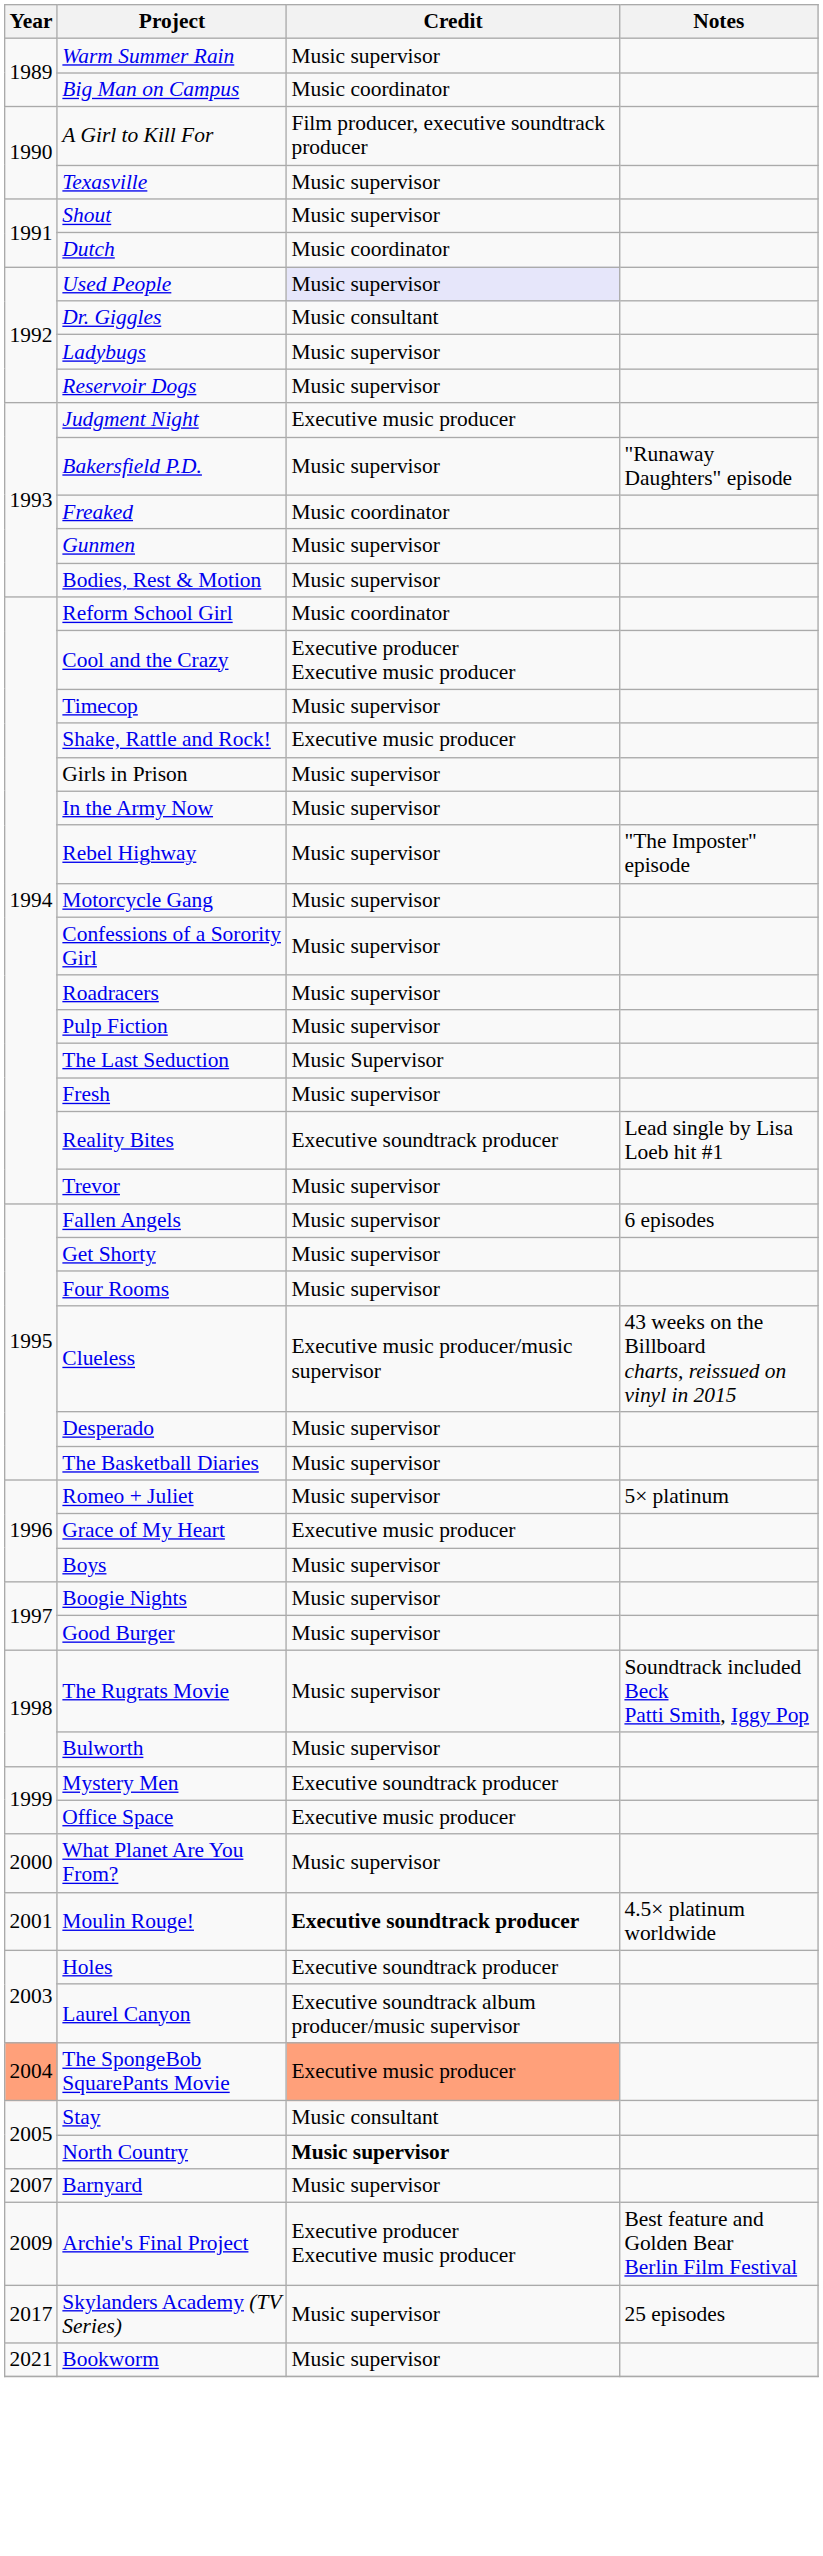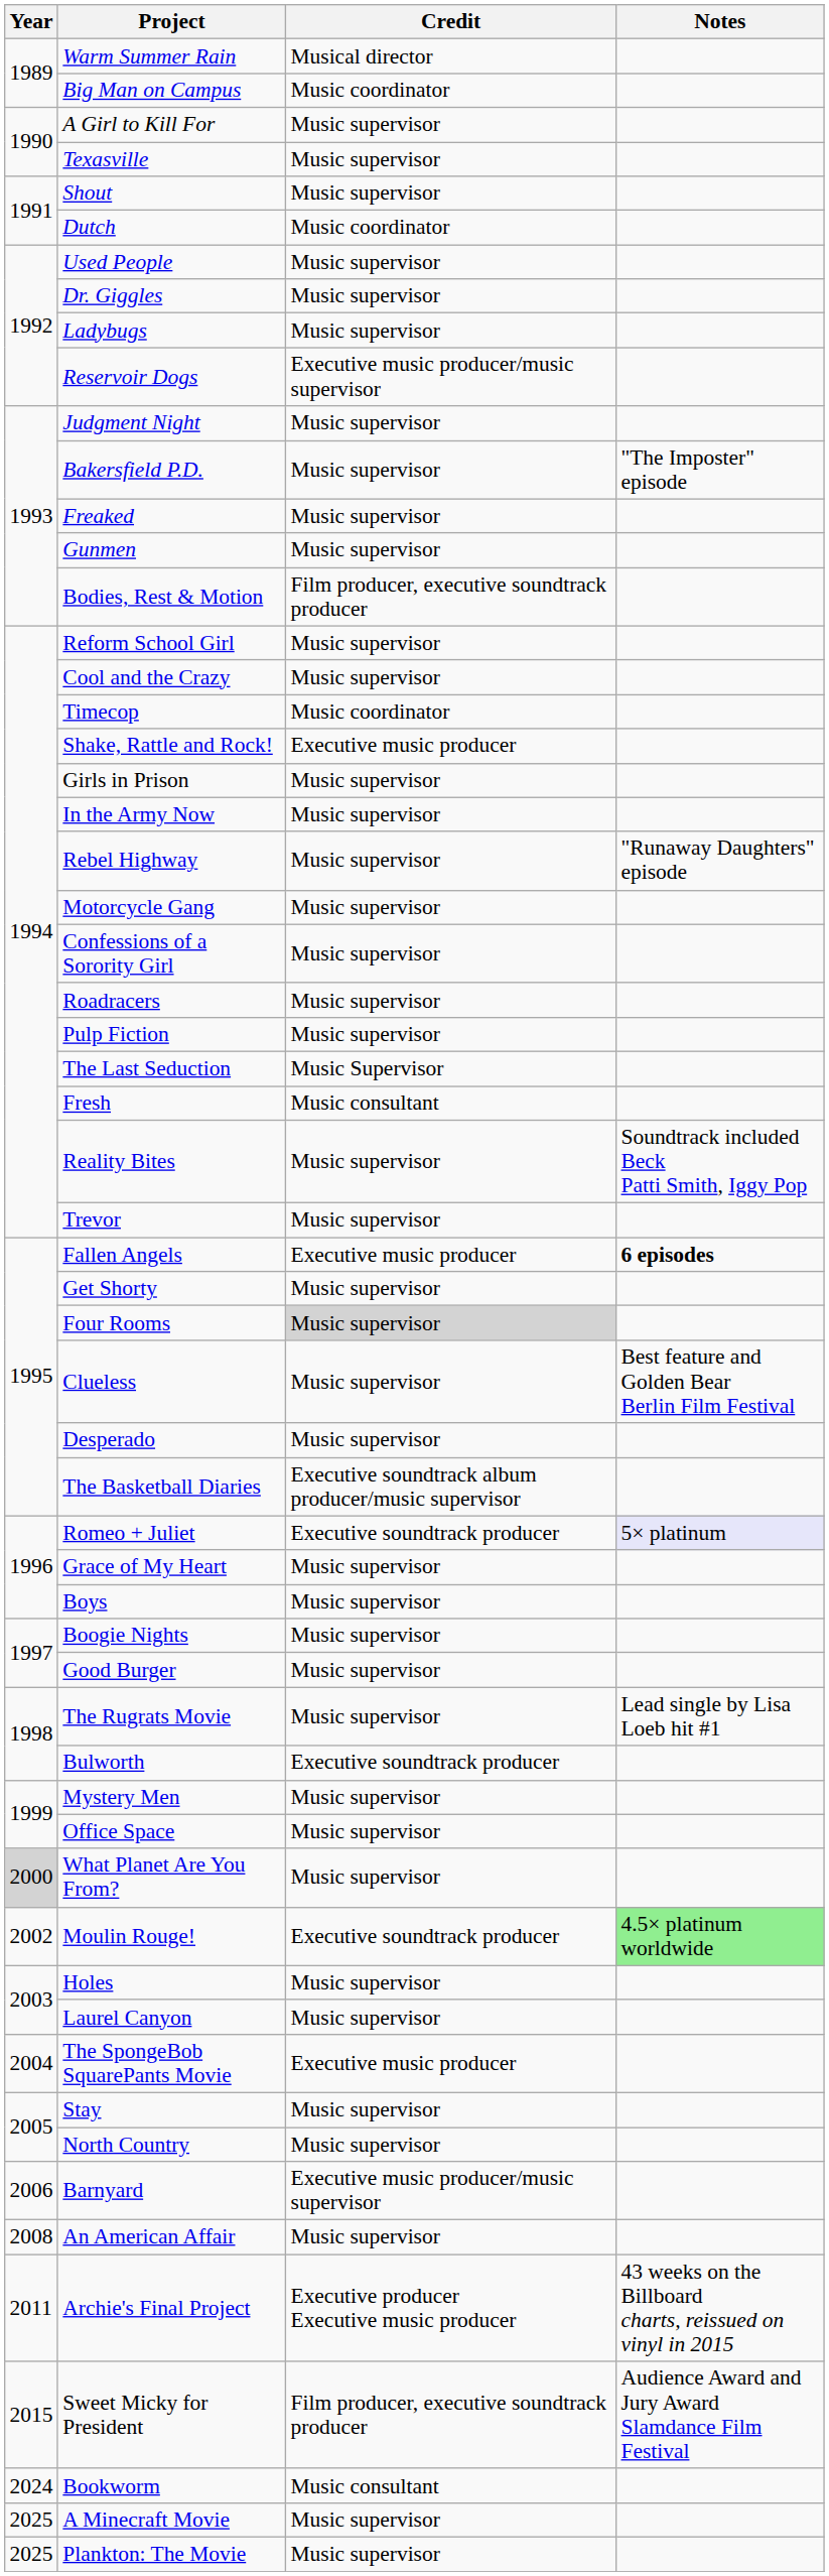 <table class="wikitable sortable">
 <tr>
 <th>Year</th>
 <th>Project</th>
 <th>Credit</th>
 <th>Notes</th>
 </tr>
 <tr>
 <td rowspan="2">1989</td>
 <td><em><a href='#'>Warm Summer Rain</a></em></td>
-<td>Music supervisor</td>
+<td>Musical director</td>
 <td></td>
 </tr>
 <tr>
 <td><em><a href='#'>Big Man on Campus</a></em></td>
 <td>Music coordinator</td>
 <td></td>
 </tr>
 <tr>
 <td rowspan="2">1990</td>
 <td><em>A Girl to Kill For</em></td>
-<td>Film producer, executive soundtrack producer</td>
+<td>Music supervisor</td>
 <td></td>
 </tr>
 <tr>
 <td><em><a href='#'>Texasville</a></em></td>
 <td>Music supervisor</td>
 <td></td>
 </tr>
 <tr>
 <td rowspan="2">1991</td>
 <td><em><a href='#'>Shout</a></em></td>
 <td>Music supervisor</td>
 <td></td>
 </tr>
 <tr>
 <td><em><a href='#'>Dutch</a></em></td>
 <td>Music coordinator</td>
 <td></td>
 </tr>
 <tr>
 <td rowspan="4">1992</td>
 <td><em><a href='#'>Used People</a></em></td>
-<td style="background: lavender;">Music supervisor</td>
+<td>Music supervisor</td>
 <td></td>
 </tr>
 <tr>
 <td><em><a href='#'>Dr. Giggles</a></em></td>
-<td>Music consultant</td>
+<td>Music supervisor</td>
 <td></td>
 </tr>
 <tr>
 <td><em><a href='#'>Ladybugs</a></em></td>
 <td>Music supervisor</td>
 <td></td>
 </tr>
 <tr>
 <td><em><a href='#'>Reservoir Dogs</a></em></td>
-<td>Music supervisor</td>
+<td>Executive music producer/music supervisor</td>
 <td></td>
 </tr>
 <tr>
 <td rowspan="5">1993</td>
 <td><em><a href='#'>Judgment Night</a></em></td>
-<td>Executive music producer</td>
+<td>Music supervisor</td>
 <td></td>
 </tr>
 <tr>
 <td><em><a href='#'>Bakersfield P.D.</a></em></td>
 <td>Music supervisor</td>
-<td>"Runaway Daughters" episode</td>
+<td>"The Imposter" episode</td>
 </tr>
 <tr>
 <td><em><a href='#'>Freaked</a></em></td>
-<td>Music coordinator</td>
+<td>Music supervisor</td>
 <td></td>
 </tr>
 <tr>
 <td><em><a href='#'>Gunmen</a><strong></td>
 <td>Music supervisor</td>
 <td></td>
 </tr>
 <tr>
 <td></em><a href='#'>Bodies, Rest & Motion</a><em></td>
-<td>Music supervisor</td>
+<td>Film producer, executive soundtrack producer</td>
 <td></td>
 </tr>
 <tr>
 <td rowspan="15">1994</td>
 <td></em><a href='#'>Reform School Girl</a><em></td>
-<td>Music coordinator</td>
+<td>Music supervisor</td>
 <td></td>
 </tr>
 <tr>
 <td></em><a href='#'>Cool and the Crazy</a><em></td>
-<td>Executive producer<br>Executive music producer</td>
+<td>Music supervisor</td>
 <td></td>
 </tr>
 <tr>
 <td></em><a href='#'>Timecop</a><em></td>
-<td>Music supervisor</td>
+<td>Music coordinator</td>
 <td></td>
 </tr>
 <tr>
 <td></em><a href='#'>Shake, Rattle and Rock!</a><em></td>
 <td>Executive music producer</td>
 <td></td>
 </tr>
 <tr>
 <td></em>Girls in Prison<em></td>
 <td>Music supervisor</td>
 <td></td>
 </tr>
 <tr>
 <td></em><a href='#'>In the Army Now</a><em></td>
 <td>Music supervisor</td>
 <td></td>
 </tr>
 <tr>
 <td></em><a href='#'>Rebel Highway</a><em></td>
 <td>Music supervisor</td>
-<td>"The Imposter" episode</td>
+<td>"Runaway Daughters" episode</td>
 </tr>
 <tr>
 <td></em><a href='#'>Motorcycle Gang</a><em></td>
 <td>Music supervisor</td>
 <td></td>
 </tr>
 <tr>
 <td></em><a href='#'>Confessions of a Sorority Girl</a><em></td>
 <td>Music supervisor</td>
 <td></td>
 </tr>
 <tr>
 <td></em><a href='#'>Roadracers</a><em></td>
 <td>Music supervisor</td>
 <td></td>
 </tr>
 <tr>
 <td></em><a href='#'>Pulp Fiction</a><em></td>
 <td>Music supervisor</td>
 <td></td>
 </tr>
 <tr>
 <td></em><a href='#'>The Last Seduction</a><em></td>
 <td>Music Supervisor</td>
 <td></td>
 </tr>
 <tr>
 <td></em><a href='#'>Fresh</a><em></td>
-<td>Music supervisor</td>
+<td>Music consultant</td>
 <td></td>
 </tr>
 <tr>
 <td></em><a href='#'>Reality Bites</a><em></td>
-<td>Executive soundtrack producer</td>
-<td>Lead single by Lisa<br>Loeb hit #1</td>
+<td>Music supervisor</td>
+<td>Soundtrack included <a href='#'>Beck</a><br><a href='#'>Patti Smith</a>, <a href='#'>Iggy Pop</a></td>
 </tr>
 <tr>
 <td></em><a href='#'>Trevor</a><em></td>
 <td>Music supervisor</td>
 <td></td>
 </tr>
 <tr>
 <td rowspan="6">1995</td>
 <td></em><a href='#'>Fallen Angels</a><em></td>
-<td>Music supervisor</td>
-<td>6 episodes</td>
+<td>Executive music producer</td>
+<td><strong>6 episodes</strong></td>
 </tr>
 <tr>
 <td></em><a href='#'>Get Shorty</a><em></td>
 <td>Music supervisor</td>
 <td></td>
 </tr>
 <tr>
 <td></em><a href='#'>Four Rooms</a><em></td>
-<td>Music supervisor</td>
+<td style="background: lightgrey;">Music supervisor</td>
 <td></td>
 </tr>
 <tr>
 <td></em><a href='#'>Clueless</a><em></td>
-<td>Executive music producer/music supervisor</td>
-<td>43 weeks on the </em>Billboard<em><br> charts, reissued on <br>vinyl in 2015</td>
+<td>Music supervisor</td>
+<td>Best feature and Golden Bear<br> <a href='#'>Berlin Film Festival</a></td>
 </tr>
 <tr>
 <td></em><a href='#'>Desperado</a><em></td>
 <td>Music supervisor</td>
 <td></td>
 </tr>
 <tr>
 <td></em><a href='#'>The Basketball Diaries</a><em></td>
-<td>Music supervisor</td>
+<td>Executive soundtrack album producer/music supervisor</td>
 <td></td>
 </tr>
 <tr>
 <td rowspan="3">1996</td>
 <td></em><a href='#'>Romeo + Juliet</a><em></td>
-<td>Music supervisor</td>
-<td>5× platinum</td>
+<td>Executive soundtrack producer</td>
+<td style="background: lavender;">5× platinum</td>
 </tr>
 <tr>
 <td></em><a href='#'>Grace of My Heart</a><em></td>
-<td>Executive music producer</td>
+<td>Music supervisor</td>
 <td></td>
 </tr>
 <tr>
 <td></em><a href='#'>Boys</a><em></td>
 <td>Music supervisor</td>
 <td></td>
 </tr>
 <tr>
 <td rowspan="2">1997</td>
 <td></em><a href='#'>Boogie Nights</a><em></td>
 <td>Music supervisor</td>
 <td></td>
 </tr>
 <tr>
 <td></em><a href='#'>Good Burger</a><em></td>
 <td>Music supervisor</td>
 <td></td>
 </tr>
 <tr>
 <td rowspan="2">1998</td>
 <td></em><a href='#'>The Rugrats Movie</a><em></td>
 <td>Music supervisor</td>
-<td>Soundtrack included <a href='#'>Beck</a><br><a href='#'>Patti Smith</a>, <a href='#'>Iggy Pop</a></td>
+<td>Lead single by Lisa<br>Loeb hit #1</td>
 </tr>
 <tr>
 <td></em><a href='#'>Bulworth</a><em></td>
-<td>Music supervisor</td>
+<td>Executive soundtrack producer</td>
 <td></td>
 </tr>
 <tr>
 <td rowspan="2">1999</td>
 <td></em><a href='#'>Mystery Men</a><em></td>
-<td>Executive soundtrack producer</td>
+<td>Music supervisor</td>
 <td></td>
 </tr>
 <tr>
 <td></em><a href='#'>Office Space</a><em></td>
-<td>Executive music producer</td>
+<td>Music supervisor</td>
 <td></td>
 </tr>
 <tr>
-<td>2000</td>
+<td style="background: lightgrey;">2000</td>
 <td></em><a href='#'>What Planet Are You From?</a><em></td>
 <td>Music supervisor</td>
 <td></td>
 </tr>
 <tr>
-<td>2001</td>
+<td>2002</td>
 <td></em><a href='#'>Moulin Rouge!</a><em></td>
-<td><strong>Executive soundtrack producer</strong></td>
-<td>4.5× platinum worldwide</td>
+<td>Executive soundtrack producer</td>
+<td style="background: lightgreen;">4.5× platinum worldwide</td>
 </tr>
 <tr>
 <td rowspan="2">2003</td>
 <td></em><a href='#'>Holes</a><em></td>
-<td>Executive soundtrack producer</td>
+<td>Music supervisor</td>
 <td></td>
 </tr>
 <tr>
 <td></em><a href='#'>Laurel Canyon</a><em></td>
-<td>Executive soundtrack album producer/music supervisor</td>
+<td>Music supervisor</td>
 <td></td>
 </tr>
 <tr>
-<td style="background: lightsalmon;">2004</td>
+<td>2004</td>
 <td></em><a href='#'>The SpongeBob SquarePants Movie</a><em></td>
-<td style="background: lightsalmon;">Executive music producer</td>
+<td>Executive music producer</td>
 <td></td>
 </tr>
 <tr>
 <td rowspan="2">2005</td>
 <td></em><a href='#'>Stay</a><em></td>
+<td>Music supervisor</td>
+<td></td>
+</tr>
+<tr>
+<td></em><a href='#'>North Country</a><em></td>
+<td>Music supervisor</td>
+<td></td>
+</tr>
+<tr>
+<td>2006</td>
+<td></em><a href='#'>Barnyard</a><em></td>
+<td>Executive music producer/music supervisor</td>
+<td></td>
+</tr>
+<tr>
+<td>2008</td>
+<td></em><a href='#'>An American Affair</a><em></td>
+<td>Music supervisor</td>
+<td></td>
+</tr>
+<tr>
+<td>2011</td>
+<td></em><a href='#'>Archie's Final Project</a><em></td>
+<td>Executive producer<br>Executive music producer</td>
+<td>43 weeks on the </em>Billboard<em><br> charts, reissued on <br>vinyl in 2015</td>
+</tr>
+<tr>
+<td>2015</td>
+<td></em>Sweet Micky for President<em></td>
+<td>Film producer, executive soundtrack producer</td>
+<td>Audience Award and Jury Award <br> <a href='#'>Slamdance Film Festival</a><br></td>
+</tr>
+<tr>
+<td>2024</td>
+<td></em><a href='#'>Bookworm</a><em></td>
 <td>Music consultant</td>
 <td></td>
 </tr>
 <tr>
-<td></em><a href='#'>North Country</a><em></td>
-<td><strong>Music supervisor</strong></td>
-<td></td>
-</tr>
-<tr>
-<td>2007</td>
-<td></em><a href='#'>Barnyard</a><em></td>
+<td>2025</td>
+<td></em><a href='#'>A Minecraft Movie</a><em></td>
 <td>Music supervisor</td>
 <td></td>
 </tr>
 <tr>
-<td>2009</td>
-<td></em><a href='#'>Archie's Final Project</a><em></td>
-<td>Executive producer<br>Executive music producer</td>
-<td>Best feature and Golden Bear<br> <a href='#'>Berlin Film Festival</a></td>
-</tr>
-<tr>
-<td>2017</td>
-<td></em><a href='#'>Skylanders Academy</a><em> (TV Series)</td>
-<td>Music supervisor</td>
-<td>25 episodes</td>
-</tr>
-<tr>
-<td>2021</td>
-<td></em><a href='#'>Bookworm</a><em></td>
+<td>2025</td>
+<td></em><a href='#'>Plankton: The Movie</a><em></td>
 <td>Music supervisor</td>
 <td></td>
 </tr>
 <tr>
 </tr>
 </table>
